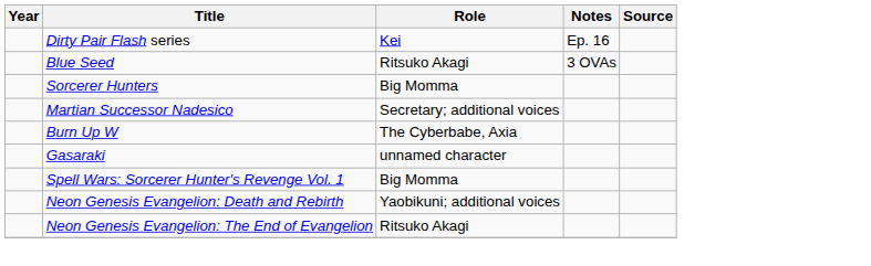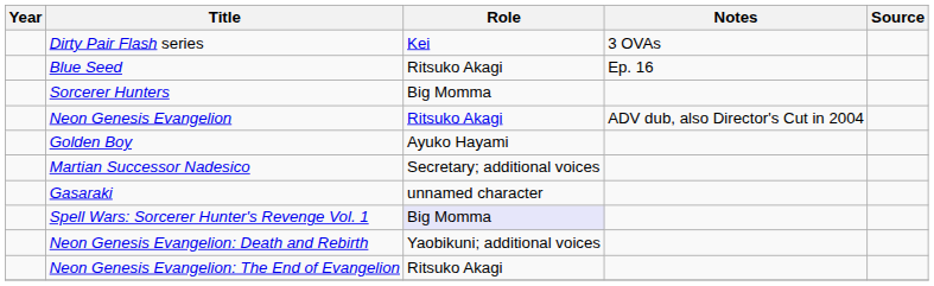 <table class="wikitable sortable plainrowheaders">
 <tr>
 <th>Year</th>
 <th>Title</th>
 <th>Role</th>
 <th class="unsortable">Notes</th>
 <th class="unsortable">Source</th>
 </tr>
 <tr>
 <td></td>
 <td><em><a href='#'>Dirty Pair Flash</a></em>  series</td>
 <td><a href='#'>Kei</a></td>
-<td>Ep. 16</td>
+<td>3 OVAs</td>
 <td></td>
 </tr>
 <tr>
 <td></td>
 <td><em><a href='#'>Blue Seed</a></em></td>
 <td>Ritsuko Akagi</td>
-<td>3 OVAs</td>
+<td>Ep. 16</td>
 <td></td>
 </tr>
 <tr>
 <td></td>
 <td><em><a href='#'>Sorcerer Hunters</a></em></td>
 <td>Big Momma</td>
 <td></td>
 <td></td>
 </tr>
 <tr>
 <td></td>
-<td><em><a href='#'>Martian Successor Nadesico</a></em></td>
-<td>Secretary; additional voices</td>
+<td><em><a href='#'>Neon Genesis Evangelion</a></em></td>
+<td><a href='#'>Ritsuko Akagi</a></td>
+<td>ADV dub, also Director's Cut in 2004</td>
+<td></td>
+</tr>
+<tr>
+<td></td>
+<td><em><a href='#'>Golden Boy</a></em></td>
+<td>Ayuko Hayami</td>
 <td></td>
 <td></td>
 </tr>
 <tr>
 <td></td>
-<td><em><a href='#'>Burn Up W</a></em></td>
-<td>The Cyberbabe, Axia</td>
+<td><em><a href='#'>Martian Successor Nadesico</a></em></td>
+<td>Secretary; additional voices</td>
 <td></td>
 <td></td>
 </tr>
 <tr>
 <td></td>
 <td><em><a href='#'>Gasaraki</a></em></td>
 <td>unnamed character</td>
 <td></td>
 <td></td>
 </tr>
 <tr>
 <td></td>
 <td><em><a href='#'>Spell Wars: Sorcerer Hunter's Revenge Vol. 1</a></em></td>
-<td>Big Momma</td>
+<td style="background: lavender;">Big Momma</td>
 <td></td>
 <td></td>
 </tr>
 <tr>
 <td></td>
 <td><em><a href='#'>Neon Genesis Evangelion: Death and Rebirth</a></em></td>
 <td>Yaobikuni; additional voices</td>
 <td></td>
 <td></td>
 </tr>
 <tr>
 <td></td>
 <td><em><a href='#'>Neon Genesis Evangelion: The End of Evangelion</a></em></td>
 <td>Ritsuko Akagi</td>
 <td></td>
 <td></td>
 </tr>
 <tr>
 </tr>
 </table>
